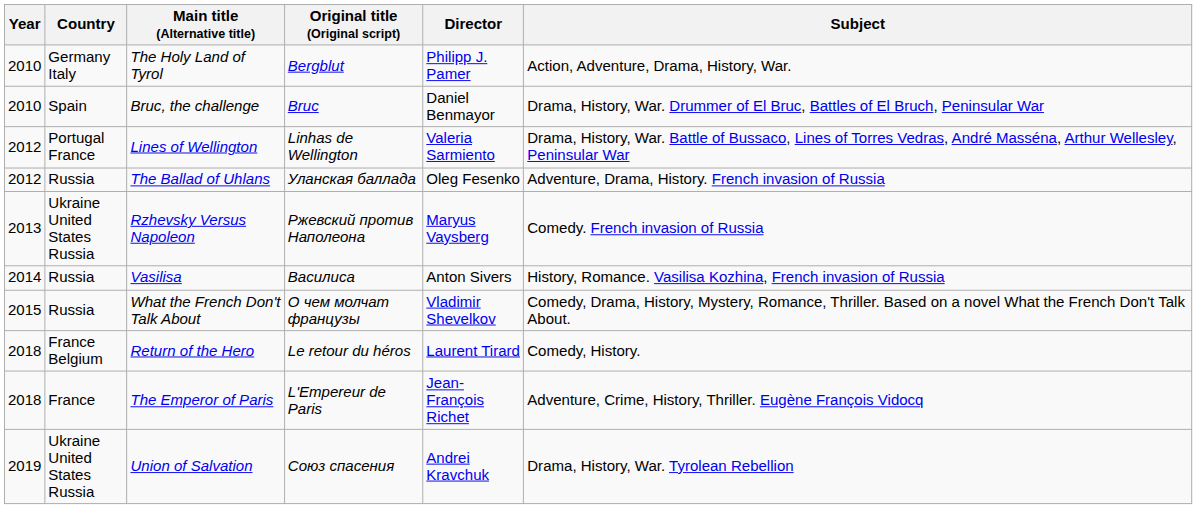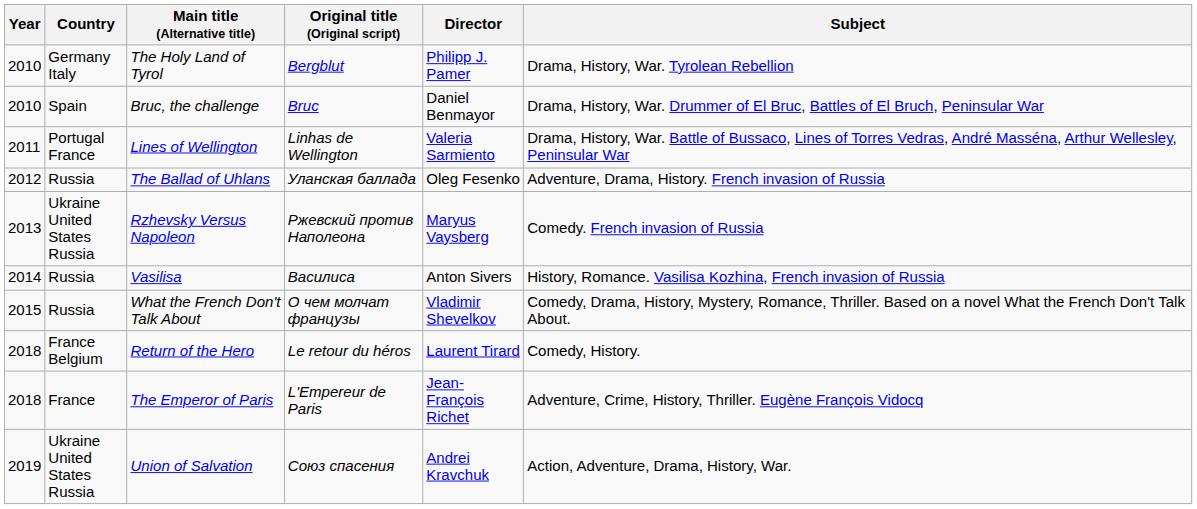 <table class="wikitable sortable" style="width:100%;">
 <tr>
 <th>Year</th>
 <th width= 80>Country</th>
 <th class="unsortable" style="width:160px;">Main title<br><small>(Alternative title)</small></th>
 <th class="unsortable" style="width:140px;">Original title<br><small>(Original script)</small></th>
 <th width=100>Director</th>
 <th class="unsortable">Subject</th>
 </tr>
 <tr>
 <td>2010</td>
 <td>Germany<br>Italy</td>
 <td><em>The Holy Land of Tyrol</em></td>
 <td><em><a href='#'>Bergblut</a></em></td>
 <td><a href='#'>Philipp J. Pamer</a></td>
-<td>Action, Adventure, Drama, History, War.</td>
+<td>Drama, History, War. <a href='#'>Tyrolean Rebellion</a></td>
 </tr>
 <tr>
 <td>2010</td>
 <td>Spain</td>
 <td><em>Bruc, the challenge</em></td>
 <td><em><a href='#'>Bruc</a></em></td>
 <td>Daniel Benmayor</td>
 <td>Drama, History, War. <a href='#'>Drummer of El Bruc</a>, <a href='#'>Battles of El Bruch</a>, <a href='#'>Peninsular War</a></td>
 </tr>
 <tr>
-<td>2012</td>
+<td>2011</td>
 <td>Portugal<br>France</td>
 <td><em><a href='#'>Lines of Wellington</a></em></td>
 <td><em>Linhas de Wellington</em></td>
 <td><a href='#'>Valeria Sarmiento</a></td>
 <td>Drama, History, War. <a href='#'>Battle of Bussaco</a>, <a href='#'>Lines of Torres Vedras</a>, <a href='#'>André Masséna</a>, <a href='#'>Arthur Wellesley</a>, <a href='#'>Peninsular War</a></td>
 </tr>
 <tr>
 <td>2012</td>
 <td>Russia</td>
 <td><em><a href='#'>The Ballad of Uhlans</a></em></td>
 <td><em>Уланская баллада</em></td>
 <td>Oleg Fesenko</td>
 <td>Adventure, Drama, History. <a href='#'>French invasion of Russia</a></td>
 </tr>
 <tr>
 <td>2013</td>
 <td>Ukraine<br>United States<br>Russia</td>
 <td><em><a href='#'>Rzhevsky Versus Napoleon</a></em></td>
 <td><em>Ржевский против Наполеона</em></td>
 <td><a href='#'>Maryus Vaysberg</a></td>
 <td>Comedy. <a href='#'>French invasion of Russia</a></td>
 </tr>
 <tr>
 <td>2014</td>
 <td>Russia</td>
 <td><em><a href='#'>Vasilisa</a></em></td>
 <td><em>Василиса</em></td>
 <td>Anton Sivers</td>
 <td>History, Romance. <a href='#'>Vasilisa Kozhina</a>, <a href='#'>French invasion of Russia</a></td>
 </tr>
 <tr>
 <td>2015</td>
 <td>Russia</td>
 <td><em>What the French Don't Talk About</em></td>
 <td><em>О чем молчат французы</em></td>
 <td><a href='#'>Vladimir Shevelkov</a></td>
 <td>Comedy, Drama, History, Mystery, Romance, Thriller. Based on a novel What the French Don't Talk About.</td>
 </tr>
 <tr>
 <td>2018</td>
 <td>France<br>Belgium</td>
 <td><em><a href='#'>Return of the Hero</a></em></td>
 <td><em>Le retour du héros</em></td>
 <td><a href='#'>Laurent Tirard</a></td>
 <td>Comedy, History.</td>
 </tr>
 <tr>
 <td>2018</td>
 <td>France</td>
 <td><em><a href='#'>The Emperor of Paris</a></em></td>
 <td><em>L'Empereur de Paris</em></td>
 <td><a href='#'>Jean-François Richet</a></td>
 <td>Adventure, Crime, History, Thriller. <a href='#'>Eugène François Vidocq</a></td>
 </tr>
 <tr>
 <td>2019</td>
 <td>Ukraine<br>United States<br>Russia</td>
 <td><em><a href='#'>Union of Salvation</a></em></td>
 <td><em>Союз спасения</em></td>
 <td><a href='#'>Andrei Kravchuk</a></td>
-<td>Drama, History, War. <a href='#'>Tyrolean Rebellion</a></td>
+<td>Action, Adventure, Drama, History, War.</td>
 </tr>
 </table>
